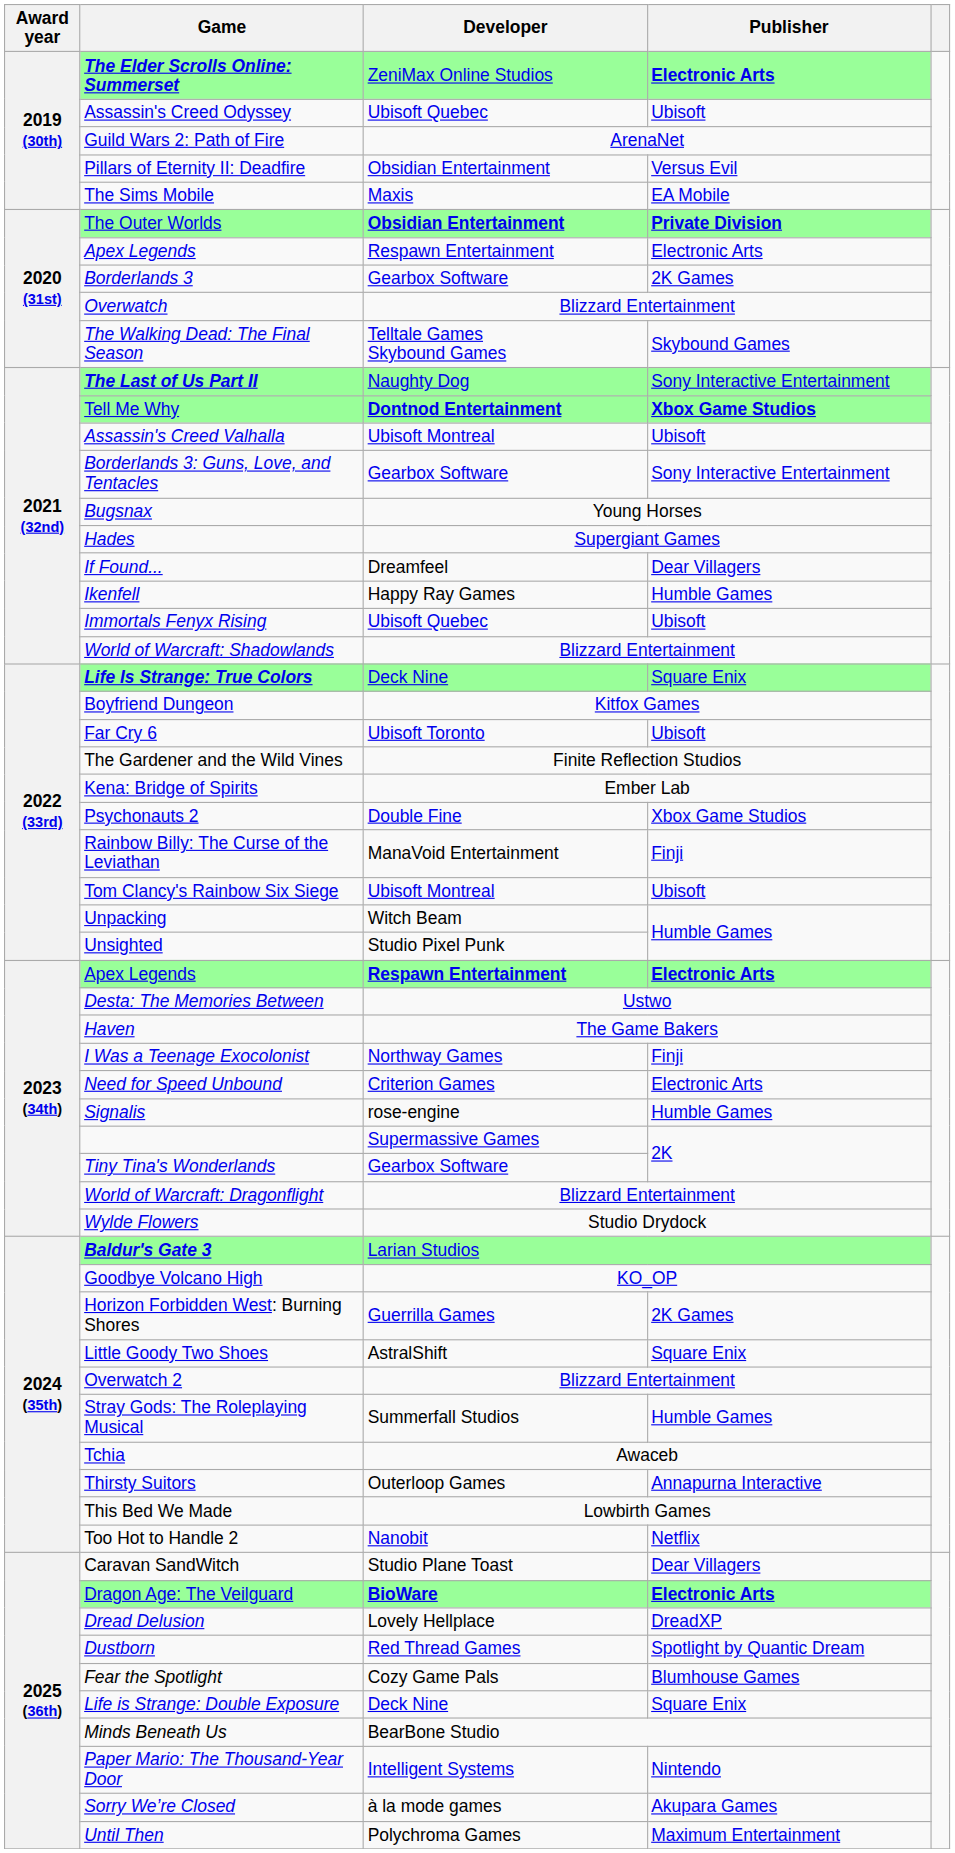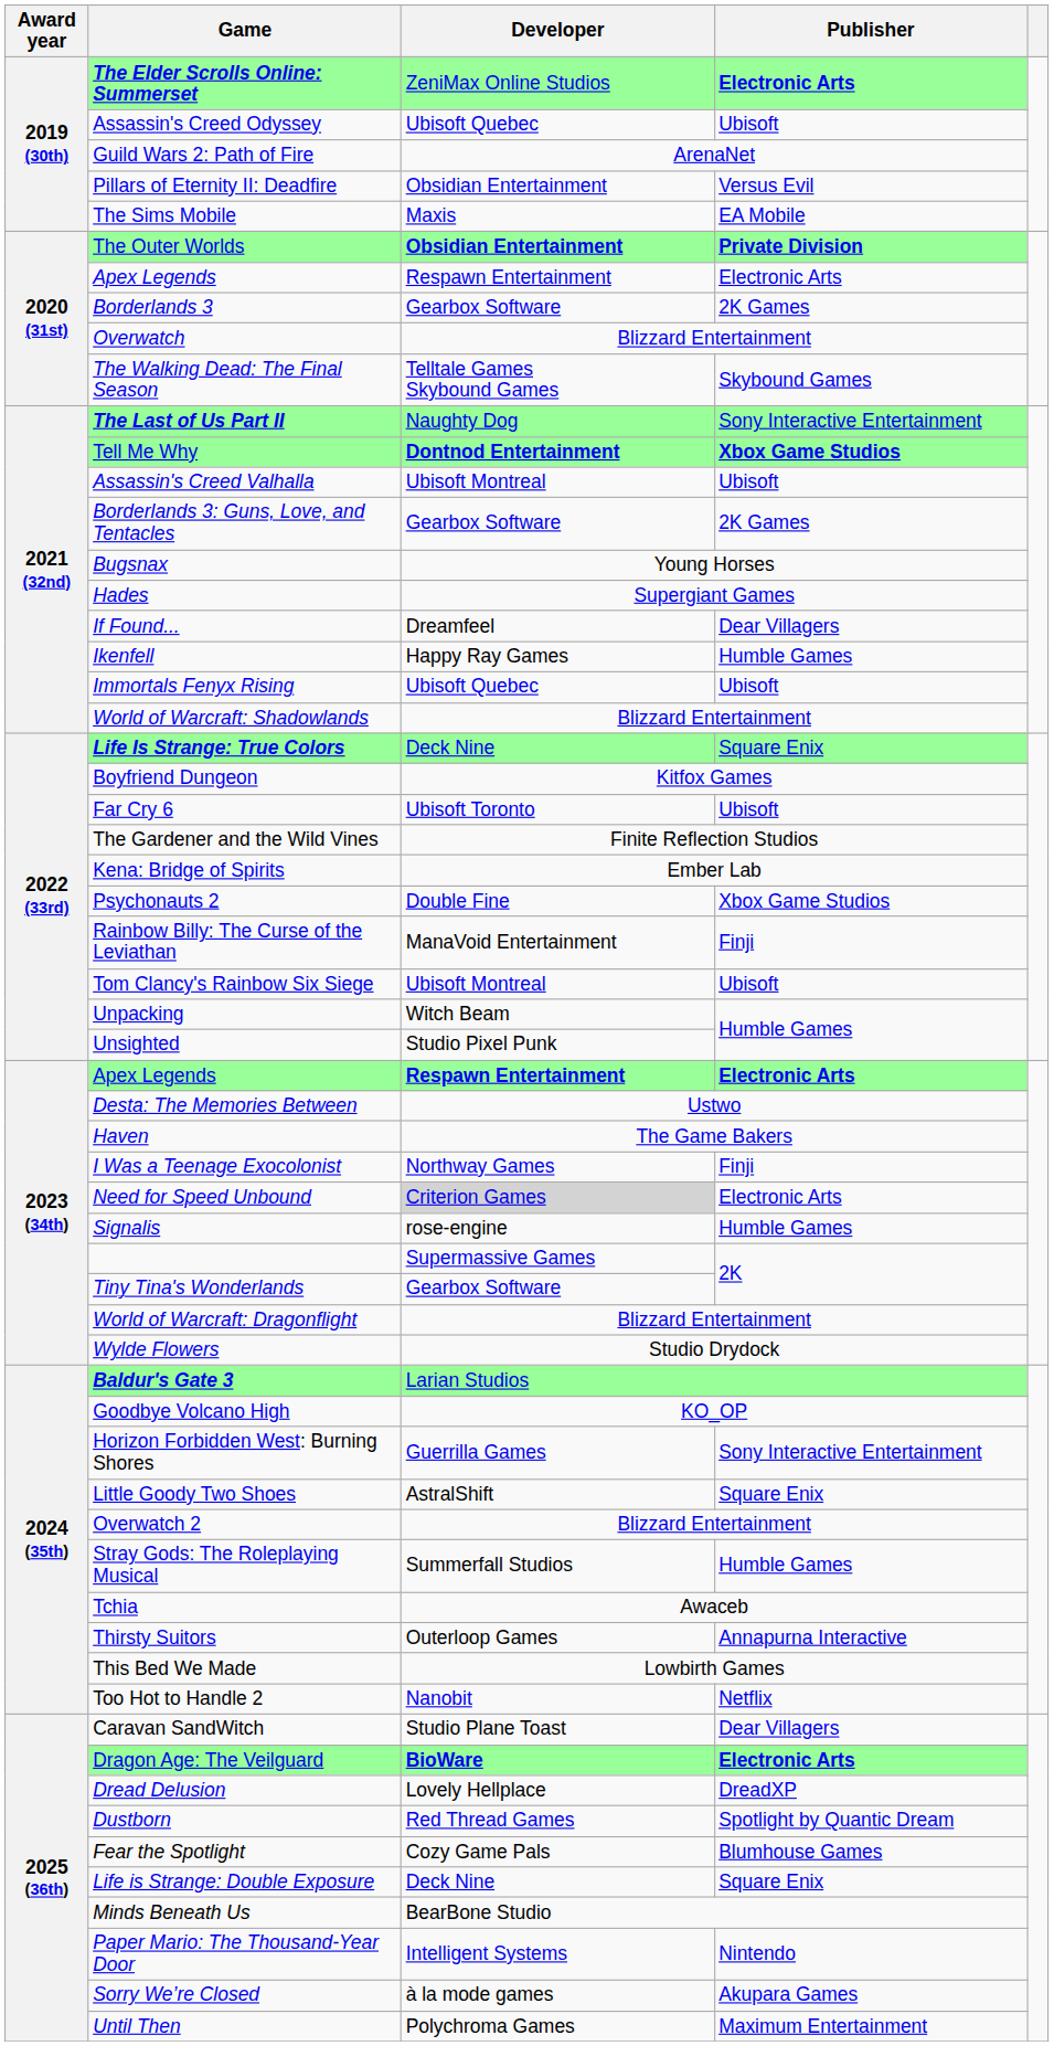 <table class="wikitable sortable">
 <tr>
 <th scope="col" style="width:8%">Award year</th>
 <th scope="col" style="width:30%">Game</th>
 <th scope="col" style="width:30%">Developer</th>
 <th scope="col" style="width:30%">Publisher</th>
 <th scope="col" style="width:2%" class="unsortable"></th>
 </tr>
 <tr>
 <th scope="rowgroup" rowspan="5" style="text-align:center">2019<br><small><a href='#'>(30th)</a> </small></th>
 <td style="background:#99ff99;"><strong><em><a href='#'>The Elder Scrolls Online: Summerset</a><em> <strong></td>
 <td style="background:#99ff99;"></strong><a href='#'>ZeniMax Online Studios</a><strong></td>
 <td style="background:#99ff99;"><strong><a href='#'>Electronic Arts</a></strong></td>
 <td rowspan="5" align=center><br><br></td>
 </tr>
 <tr>
 <td></em><a href='#'>Assassin's Creed Odyssey</a><em></td>
 <td><a href='#'>Ubisoft Quebec</a></td>
 <td><a href='#'>Ubisoft</a></td>
 </tr>
 <tr>
 <td></em><a href='#'>Guild Wars 2: Path of Fire</a><em></td>
 <td colspan="2" align=center><a href='#'>ArenaNet</a></td>
 </tr>
 <tr>
 <td></em><a href='#'>Pillars of Eternity II: Deadfire</a><em></td>
 <td><a href='#'>Obsidian Entertainment</a></td>
 <td><a href='#'>Versus Evil</a></td>
 </tr>
 <tr>
 <td></em><a href='#'>The Sims Mobile</a><em></td>
 <td><a href='#'>Maxis</a></td>
 <td><a href='#'>EA Mobile</a></td>
 </tr>
 <tr>
 <th scope="rowgroup" rowspan="5" style="text-align:center">2020<br><small><a href='#'>(31st)</a> </small></th>
 <td style="background:#99ff99;"></em></strong><a href='#'>The Outer Worlds</a></em> </strong></td>
 <td style="background:#99ff99;"><strong><a href='#'>Obsidian Entertainment</a></strong></td>
 <td style="background:#99ff99;"><strong><a href='#'>Private Division</a></strong></td>
 <td rowspan="5" align=center><br></td>
 </tr>
 <tr>
 <td><em><a href='#'>Apex Legends</a></em></td>
 <td><a href='#'>Respawn Entertainment</a></td>
 <td><a href='#'>Electronic Arts</a></td>
 </tr>
 <tr>
 <td><em><a href='#'>Borderlands 3</a></em></td>
 <td><a href='#'>Gearbox Software</a></td>
 <td><a href='#'>2K Games</a></td>
 </tr>
 <tr>
 <td><em><a href='#'>Overwatch</a></em></td>
 <td colspan="2" style="text-align:center"><a href='#'>Blizzard Entertainment</a></td>
 </tr>
 <tr>
 <td><em><a href='#'>The Walking Dead: The Final Season</a></em></td>
 <td><a href='#'>Telltale Games</a><br><a href='#'>Skybound Games</a></td>
 <td><a href='#'>Skybound Games</a></td>
 </tr>
 <tr>
 <th scope="rowgroup" rowspan="10" style="text-align:center">2021<br><small><a href='#'>(32nd)</a> </small></th>
 <td style="background:#99ff99;"><strong><em><a href='#'>The Last of Us Part II</a><em> <strong></td>
 <td style="background:#99ff99;"></strong><a href='#'>Naughty Dog</a><strong></td>
 <td style="background:#99ff99;"></strong><a href='#'>Sony Interactive Entertainment</a><strong></td>
 <td rowspan="10" align=center><br></td>
 </tr>
 <tr>
 <td style="background:#99ff99;"></em></strong><a href='#'>Tell Me Why</a></em> </strong></td>
 <td style="background:#99ff99;"><strong><a href='#'>Dontnod Entertainment</a></strong></td>
 <td style="background:#99ff99;"><strong><a href='#'>Xbox Game Studios</a></strong></td>
 </tr>
 <tr>
 <td><em><a href='#'>Assassin's Creed Valhalla</a></em></td>
 <td><a href='#'>Ubisoft Montreal</a></td>
 <td><a href='#'>Ubisoft</a></td>
 </tr>
 <tr>
 <td><em><a href='#'>Borderlands 3: Guns, Love, and Tentacles</a></em></td>
 <td><a href='#'>Gearbox Software</a></td>
-<td><a href='#'>Sony Interactive Entertainment</a></td>
+<td><a href='#'>2K Games</a></td>
 </tr>
 <tr>
 <td><em><a href='#'>Bugsnax</a></em></td>
 <td colspan="2" style="text-align:center">Young Horses</td>
 </tr>
 <tr>
 <td><em><a href='#'>Hades</a></em></td>
 <td colspan="2" style="text-align:center"><a href='#'>Supergiant Games</a></td>
 </tr>
 <tr>
 <td><em><a href='#'>If Found...</a></em></td>
 <td>Dreamfeel</td>
 <td><a href='#'>Dear Villagers</a></td>
 </tr>
 <tr>
 <td><em><a href='#'>Ikenfell</a></em></td>
 <td>Happy Ray Games</td>
 <td><a href='#'>Humble Games</a></td>
 </tr>
 <tr>
 <td><em><a href='#'>Immortals Fenyx Rising</a></em></td>
 <td><a href='#'>Ubisoft Quebec</a></td>
 <td><a href='#'>Ubisoft</a></td>
 </tr>
 <tr>
 <td><em><a href='#'>World of Warcraft: Shadowlands</a></em></td>
 <td colspan="2" style="text-align:center"><a href='#'>Blizzard Entertainment</a></td>
 </tr>
 <tr>
 <th scope="rowgroup" rowspan="10" style="text-align:center">2022<br><small><a href='#'>(33rd)</a> </small></th>
 <td style="background:#99ff99;"><strong><em><a href='#'>Life Is Strange: True Colors</a><em> <strong></td>
 <td style="background:#99ff99;"></strong><a href='#'>Deck Nine</a><strong></td>
 <td style="background:#99ff99;"></strong><a href='#'>Square Enix</a><strong></td>
 <td rowspan="10" align=center><br></td>
 </tr>
 <tr>
 <td></em><a href='#'>Boyfriend Dungeon</a><em></td>
 <td colspan="2" style="text-align:center"><a href='#'>Kitfox Games</a></td>
 </tr>
 <tr>
 <td></em><a href='#'>Far Cry 6</a><em></td>
 <td><a href='#'>Ubisoft Toronto</a></td>
 <td><a href='#'>Ubisoft</a></td>
 </tr>
 <tr>
 <td></em>The Gardener and the Wild Vines<em></td>
 <td colspan="2" style="text-align:center">Finite Reflection Studios</td>
 </tr>
 <tr>
 <td></em><a href='#'>Kena: Bridge of Spirits</a><em></td>
 <td colspan="2" style="text-align:center">Ember Lab</td>
 </tr>
 <tr>
 <td></em><a href='#'>Psychonauts 2</a><em></td>
 <td><a href='#'>Double Fine</a></td>
 <td><a href='#'>Xbox Game Studios</a></td>
 </tr>
 <tr>
 <td></em><a href='#'>Rainbow Billy: The Curse of the Leviathan</a><em></td>
 <td>ManaVoid Entertainment</td>
 <td><a href='#'>Finji</a></td>
 </tr>
 <tr>
 <td></em><a href='#'>Tom Clancy's Rainbow Six Siege</a><em></td>
 <td><a href='#'>Ubisoft Montreal</a></td>
 <td><a href='#'>Ubisoft</a></td>
 </tr>
 <tr>
 <td></em><a href='#'>Unpacking</a><em></td>
 <td>Witch Beam</td>
 <td rowspan=2><a href='#'>Humble Games</a></td>
 </tr>
 <tr>
 <td></em><a href='#'>Unsighted</a><em></td>
 <td>Studio Pixel Punk</td>
 </tr>
 <tr>
 <th rowspan="10" scope="rowgroup" style="text-align:center">2023<br><small>(<a href='#'>34th</a>)</small></th>
 <td style="background:#99ff99;"></em></strong><a href='#'>Apex Legends</a></em> </strong></td>
 <td style="background:#99ff99;"><strong><a href='#'>Respawn Entertainment</a></strong></td>
 <td style="background:#99ff99;"><strong><a href='#'>Electronic Arts</a></strong></td>
 <td rowspan="10" align="center"><br></td>
 </tr>
 <tr>
 <td><em><a href='#'>Desta: The Memories Between</a></em></td>
 <td colspan="2" style="text-align:center"><a href='#'>Ustwo</a></td>
 </tr>
 <tr>
 <td><em><a href='#'>Haven</a></em></td>
 <td colspan="2" style="text-align:center"><a href='#'>The Game Bakers</a></td>
 </tr>
 <tr>
 <td><em><a href='#'>I Was a Teenage Exocolonist</a></em></td>
 <td><a href='#'>Northway Games</a></td>
 <td><a href='#'>Finji</a></td>
 </tr>
 <tr>
 <td><em><a href='#'>Need for Speed Unbound</a></em></td>
-<td><a href='#'>Criterion Games</a></td>
+<td style="background: lightgrey;"><a href='#'>Criterion Games</a></td>
 <td><a href='#'>Electronic Arts</a></td>
 </tr>
 <tr>
 <td><em><a href='#'>Signalis</a></em></td>
 <td>rose-engine</td>
 <td><a href='#'>Humble Games</a></td>
 </tr>
 <tr>
 <td><em></em></td>
 <td><a href='#'>Supermassive Games</a></td>
 <td rowspan=2><a href='#'>2K</a></td>
 </tr>
 <tr>
 <td><em><a href='#'>Tiny Tina's Wonderlands</a></em></td>
 <td><a href='#'>Gearbox Software</a></td>
 </tr>
 <tr>
 <td><em><a href='#'>World of Warcraft: Dragonflight</a></em></td>
 <td colspan="2" style="text-align:center"><a href='#'>Blizzard Entertainment</a></td>
 </tr>
 <tr>
 <td><em><a href='#'>Wylde Flowers</a></em></td>
 <td colspan="2" style="text-align:center">Studio Drydock</td>
 </tr>
 <tr>
 <th rowspan="10" scope="rowgroup" style="text-align:center">2024<br><small>(<a href='#'>35th</a>)</small></th>
 <td style="background:#99ff99;"><strong><em><a href='#'>Baldur's Gate 3</a><em> <strong></td>
 <td style="background:#99ff99;" colspan=2></strong><a href='#'>Larian Studios</a><strong></td>
 <td rowspan="10" align="center"></td>
 </tr>
 <tr>
 <td></em><a href='#'>Goodbye Volcano High</a><em></td>
 <td colspan="2" style="text-align:center"><a href='#'>KO_OP</a></td>
 </tr>
 <tr>
 <td></em><a href='#'>Horizon Forbidden West</a>: Burning Shores<em></td>
 <td><a href='#'>Guerrilla Games</a></td>
-<td><a href='#'>2K Games</a></td>
+<td><a href='#'>Sony Interactive Entertainment</a></td>
 </tr>
 <tr>
 <td></em><a href='#'>Little Goody Two Shoes</a><em></td>
 <td>AstralShift</td>
 <td><a href='#'>Square Enix</a></td>
 </tr>
 <tr>
 <td></em><a href='#'>Overwatch 2</a><em></td>
 <td colspan="2" style="text-align:center"><a href='#'>Blizzard Entertainment</a></td>
 </tr>
 <tr>
 <td></em><a href='#'>Stray Gods: The Roleplaying Musical</a><em></td>
 <td>Summerfall Studios</td>
 <td><a href='#'>Humble Games</a></td>
 </tr>
 <tr>
 <td></em><a href='#'>Tchia</a><em></td>
 <td colspan="2" style="text-align:center">Awaceb</td>
 </tr>
 <tr>
 <td></em><a href='#'>Thirsty Suitors</a><em></td>
 <td>Outerloop Games</td>
 <td><a href='#'>Annapurna Interactive</a></td>
 </tr>
 <tr>
 <td></em>This Bed We Made<em></td>
 <td colspan="2" style="text-align:center">Lowbirth Games</td>
 </tr>
 <tr>
 <td></em>Too Hot to Handle 2<em></td>
 <td><a href='#'>Nanobit</a></td>
 <td><a href='#'>Netflix</a></td>
 </tr>
 <tr>
 <th rowspan="10">2025<br><small>(<a href='#'>36th</a>)</small></th>
 <td></em>Caravan SandWitch<em></td>
 <td>Studio Plane Toast</td>
 <td><a href='#'>Dear Villagers</a></td>
 <td rowspan="10"></td>
 </tr>
 <tr>
 <td style="background:#99ff99;"></em></strong><a href='#'>Dragon Age: The Veilguard</a></em> </strong></td>
 <td style="background:#99ff99;"><strong><a href='#'>BioWare</a></strong></td>
 <td style="background:#99ff99;"><strong><a href='#'>Electronic Arts</a></strong></td>
 </tr>
 <tr>
 <td><em><a href='#'>Dread Delusion</a></em></td>
 <td>Lovely Hellplace</td>
 <td><a href='#'>DreadXP</a></td>
 </tr>
 <tr>
 <td><em><a href='#'>Dustborn</a></em></td>
 <td><a href='#'>Red Thread Games</a></td>
 <td><a href='#'>Spotlight by Quantic Dream</a></td>
 </tr>
 <tr>
 <td><em>Fear the Spotlight</em></td>
 <td>Cozy Game Pals</td>
 <td><a href='#'>Blumhouse Games</a></td>
 </tr>
 <tr>
 <td><em><a href='#'>Life is Strange: Double Exposure</a></em></td>
 <td><a href='#'>Deck Nine</a></td>
 <td><a href='#'>Square Enix</a></td>
 </tr>
 <tr>
 <td><em>Minds Beneath Us</em></td>
 <td colspan="2">BearBone Studio</td>
 </tr>
 <tr>
 <td><em><a href='#'>Paper Mario: The Thousand-Year Door</a></em></td>
 <td><a href='#'>Intelligent Systems</a></td>
 <td><a href='#'>Nintendo</a></td>
 </tr>
 <tr>
 <td><em><a href='#'>Sorry We’re Closed</a></em></td>
 <td>à la mode games</td>
 <td><a href='#'>Akupara Games</a></td>
 </tr>
 <tr>
 <td><em><a href='#'>Until Then</a></em></td>
 <td>Polychroma Games</td>
 <td><a href='#'>Maximum Entertainment</a></td>
 </tr>
 </table>
